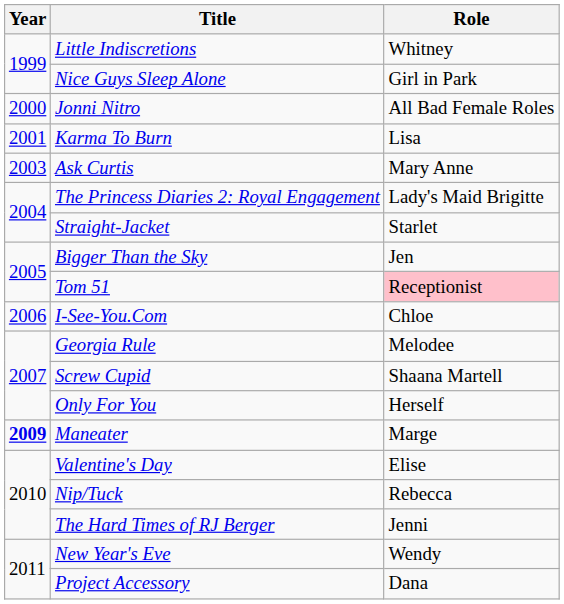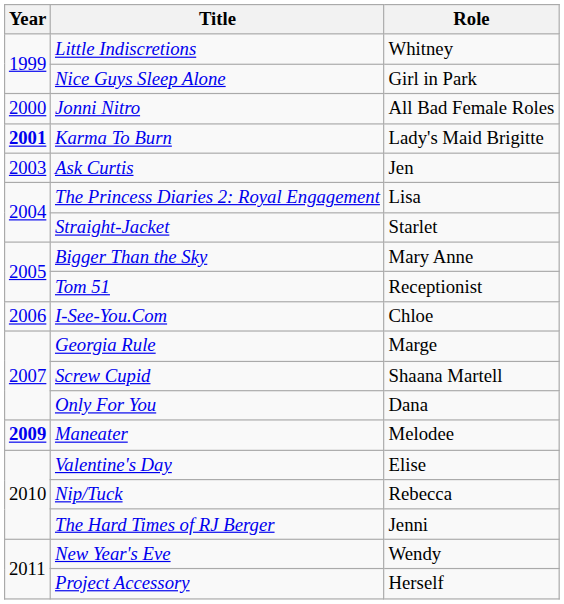 <table class=wikitable>
 <tr>
 <th>Year</th>
 <th>Title</th>
 <th>Role</th>
 </tr>
 <tr>
 <td rowspan=2><a href='#'>1999</a></td>
 <td><em><a href='#'>Little Indiscretions</a></em></td>
 <td>Whitney</td>
 </tr>
 <tr>
 <td><em><a href='#'>Nice Guys Sleep Alone</a></em></td>
 <td>Girl in Park</td>
 </tr>
 <tr>
 <td><a href='#'>2000</a></td>
 <td><em><a href='#'>Jonni Nitro</a></em></td>
 <td>All Bad Female Roles</td>
 </tr>
 <tr>
-<td><a href='#'>2001</a></td>
+<td><strong><a href='#'>2001</a></strong></td>
 <td><em><a href='#'>Karma To Burn</a></em></td>
-<td>Lisa</td>
+<td>Lady's Maid Brigitte</td>
 </tr>
 <tr>
 <td><a href='#'>2003</a></td>
 <td><em><a href='#'>Ask Curtis</a></em></td>
-<td>Mary Anne</td>
+<td>Jen</td>
 </tr>
 <tr>
 <td rowspan=2><a href='#'>2004</a></td>
 <td><em><a href='#'>The Princess Diaries 2: Royal Engagement</a></em></td>
-<td>Lady's Maid Brigitte</td>
+<td>Lisa</td>
 </tr>
 <tr>
 <td><em><a href='#'>Straight-Jacket</a></em></td>
 <td>Starlet</td>
 </tr>
 <tr>
 <td rowspan=2><a href='#'>2005</a></td>
 <td><em><a href='#'>Bigger Than the Sky</a></em></td>
-<td>Jen</td>
+<td>Mary Anne</td>
 </tr>
 <tr>
 <td><em><a href='#'>Tom 51</a></em></td>
-<td style="background: pink;">Receptionist</td>
+<td>Receptionist</td>
 </tr>
 <tr>
 <td><a href='#'>2006</a></td>
 <td><em><a href='#'>I-See-You.Com</a></em></td>
 <td>Chloe</td>
 </tr>
 <tr>
 <td rowspan=3><a href='#'>2007</a></td>
 <td><em><a href='#'>Georgia Rule</a></em></td>
-<td>Melodee</td>
+<td>Marge</td>
 </tr>
 <tr>
 <td><em><a href='#'>Screw Cupid</a></em></td>
 <td>Shaana Martell</td>
 </tr>
 <tr>
 <td><em><a href='#'>Only For You</a></em></td>
-<td>Herself</td>
+<td>Dana</td>
 </tr>
 <tr>
 <td><strong><a href='#'>2009</a></strong></td>
 <td><em><a href='#'>Maneater</a></em></td>
-<td>Marge</td>
+<td>Melodee</td>
 </tr>
 <tr>
 <td rowspan=3>2010</td>
 <td><em><a href='#'>Valentine's Day</a></em></td>
 <td>Elise</td>
 </tr>
 <tr>
 <td><em><a href='#'>Nip/Tuck</a></em></td>
 <td>Rebecca</td>
 </tr>
 <tr>
 <td><em><a href='#'>The Hard Times of RJ Berger</a></em></td>
 <td>Jenni</td>
 </tr>
 <tr>
 <td rowspan=2>2011</td>
 <td><em><a href='#'>New Year's Eve</a></em></td>
 <td>Wendy</td>
 </tr>
 <tr>
 <td><em><a href='#'>Project Accessory</a></em></td>
-<td>Dana</td>
+<td>Herself</td>
 </tr>
 </table>
